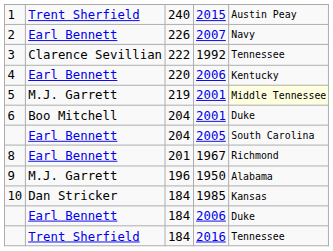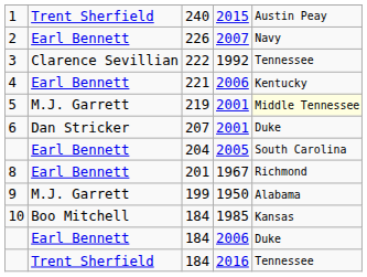 <table class="wikitable">
 <tr>
 </tr>
 <tr>
 <td>1</td>
 <td><a href='#'>Trent Sherfield</a></td>
 <td>240</td>
 <td><a href='#'>2015</a></td>
 <td style="font-size:80%;">Austin Peay</td>
 </tr>
 <tr>
 <td>2</td>
 <td><a href='#'>Earl Bennett</a></td>
 <td>226</td>
 <td><a href='#'>2007</a></td>
 <td style="font-size:80%;">Navy</td>
 </tr>
 <tr>
 <td>3</td>
 <td>Clarence Sevillian</td>
 <td>222</td>
 <td>1992</td>
 <td style="font-size:80%;">Tennessee</td>
 </tr>
 <tr>
 <td>4</td>
 <td><a href='#'>Earl Bennett</a></td>
-<td>220</td>
+<td>221</td>
 <td><a href='#'>2006</a></td>
 <td style="font-size:80%;">Kentucky</td>
 </tr>
 <tr>
 <td>5</td>
 <td>M.J. Garrett</td>
 <td>219</td>
 <td><a href='#'>2001</a></td>
 <td style="background: lightyellow; font-size:80%;">Middle Tennessee</td>
 </tr>
 <tr>
 <td>6</td>
-<td>Boo Mitchell</td>
-<td>204</td>
+<td>Dan Stricker</td>
+<td>207</td>
 <td><a href='#'>2001</a></td>
 <td style="font-size:80%;">Duke</td>
 </tr>
 <tr>
 <td></td>
 <td><a href='#'>Earl Bennett</a></td>
 <td>204</td>
 <td><a href='#'>2005</a></td>
 <td style="font-size:80%;">South Carolina</td>
 </tr>
 <tr>
 <td>8</td>
 <td><a href='#'>Earl Bennett</a></td>
 <td>201</td>
 <td>1967</td>
 <td style="font-size:80%;">Richmond</td>
 </tr>
 <tr>
 <td>9</td>
 <td>M.J. Garrett</td>
-<td>196</td>
+<td>199</td>
 <td>1950</td>
 <td style="font-size:80%;">Alabama</td>
 </tr>
 <tr>
 <td>10</td>
-<td>Dan Stricker</td>
+<td>Boo Mitchell</td>
 <td>184</td>
 <td>1985</td>
 <td style="font-size:80%;">Kansas</td>
 </tr>
 <tr>
 <td></td>
 <td><a href='#'>Earl Bennett</a></td>
 <td>184</td>
 <td><a href='#'>2006</a></td>
 <td style="font-size:80%;">Duke</td>
 </tr>
 <tr>
 <td></td>
 <td><a href='#'>Trent Sherfield</a></td>
 <td>184</td>
 <td><a href='#'>2016</a></td>
 <td style="font-size:80%;">Tennessee</td>
 </tr>
 </table>
